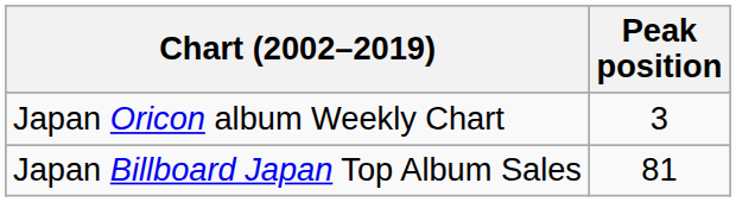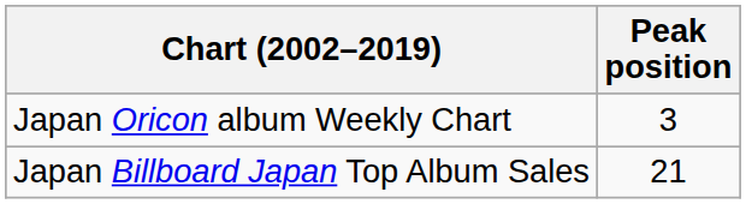 <table class="wikitable sortable">
 <tr>
 <th>Chart (2002–2019)</th>
 <th>Peak<br>position</th>
 </tr>
 <tr>
 <td>Japan <em><a href='#'>Oricon</a></em> album Weekly Chart</td>
 <td align="center">3</td>
 </tr>
 <tr>
 <td>Japan <em><a href='#'>Billboard Japan</a></em> Top Album Sales</td>
-<td align="center">81</td>
+<td align="center">21</td>
 </tr>
 </table>
